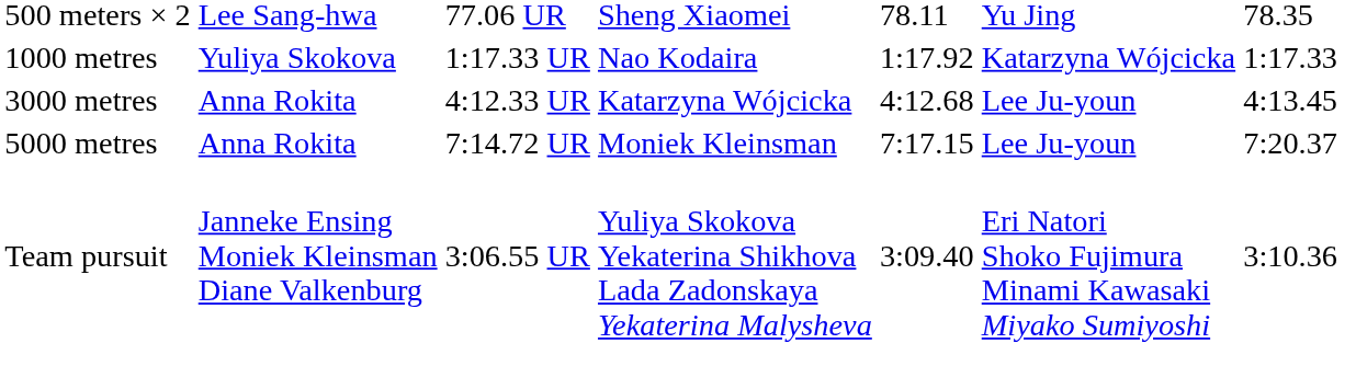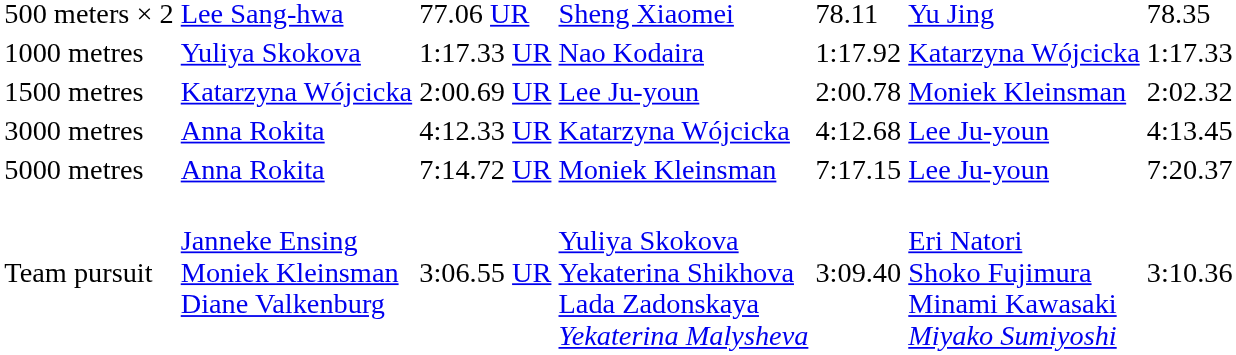 <table>
 <tr>
 <td>500 meters × 2</td>
 <td> <a href='#'>Lee Sang-hwa</a></td>
 <td>77.06 <a href='#'>UR</a></td>
 <td> <a href='#'>Sheng Xiaomei</a></td>
 <td>78.11</td>
 <td> <a href='#'>Yu Jing</a></td>
 <td>78.35</td>
 </tr>
 <tr>
 <td>1000 metres</td>
 <td> <a href='#'>Yuliya Skokova</a></td>
 <td>1:17.33 <a href='#'>UR</a></td>
 <td> <a href='#'>Nao Kodaira</a></td>
 <td>1:17.92</td>
 <td> <a href='#'>Katarzyna Wójcicka</a></td>
 <td>1:17.33</td>
+</tr>
+<tr>
+<td>1500 metres</td>
+<td> <a href='#'>Katarzyna Wójcicka</a></td>
+<td>2:00.69 <a href='#'>UR</a></td>
+<td> <a href='#'>Lee Ju-youn</a></td>
+<td>2:00.78</td>
+<td> <a href='#'>Moniek Kleinsman</a></td>
+<td>2:02.32</td>
 </tr>
 <tr>
 <td>3000 metres</td>
 <td> <a href='#'>Anna Rokita</a></td>
 <td>4:12.33 <a href='#'>UR</a></td>
 <td> <a href='#'>Katarzyna Wójcicka</a></td>
 <td>4:12.68</td>
 <td> <a href='#'>Lee Ju-youn</a></td>
 <td>4:13.45</td>
 </tr>
 <tr>
 <td>5000 metres</td>
 <td> <a href='#'>Anna Rokita</a></td>
 <td>7:14.72 <a href='#'>UR</a></td>
 <td> <a href='#'>Moniek Kleinsman</a></td>
 <td>7:17.15</td>
 <td> <a href='#'>Lee Ju-youn</a></td>
 <td>7:20.37</td>
 </tr>
 <tr>
 <td>Team pursuit</td>
 <td valign=top><br><a href='#'>Janneke Ensing</a><br><a href='#'>Moniek Kleinsman</a><br><a href='#'>Diane Valkenburg</a></td>
 <td>3:06.55 <a href='#'>UR</a></td>
 <td valign=top><br><a href='#'>Yuliya Skokova</a><br><a href='#'>Yekaterina Shikhova</a><br><a href='#'>Lada Zadonskaya</a><br><em><a href='#'>Yekaterina Malysheva</a></em></td>
 <td>3:09.40</td>
 <td valign=top><br><a href='#'>Eri Natori</a><br><a href='#'>Shoko Fujimura</a><br><a href='#'>Minami Kawasaki</a><br><em><a href='#'>Miyako Sumiyoshi</a></em></td>
 <td>3:10.36</td>
 </tr>
 </table>
